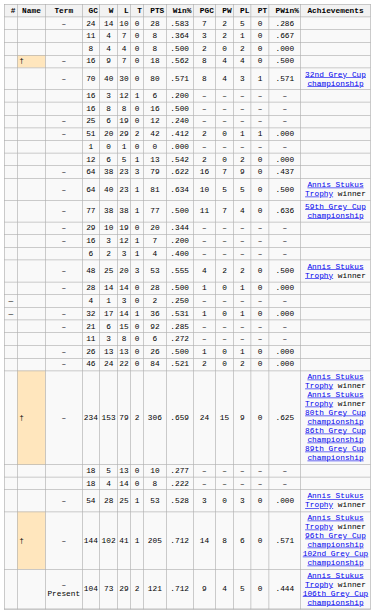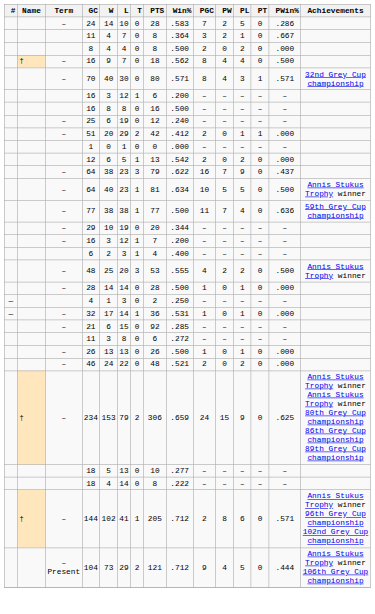 <table class="wikitable sortable" style="text-align:center;">
 <tr>
 <th> #</th>
 <th width=100>Name</th>
 <th>Term</th>
 <th> GC</th>
 <th> W</th>
 <th> L</th>
 <th> T</th>
 <th> PTS</th>
 <th> Win%</th>
 <th> PGC</th>
 <th> PW</th>
 <th> PL</th>
 <th> PT</th>
 <th> PWin%</th>
 <th width=210 class=unsortable>Achievements</th>
 </tr>
 <tr>
 <td></td>
 <td align=left></td>
 <td>–</td>
 <td>24</td>
 <td>14</td>
 <td>10</td>
 <td>0</td>
 <td>28</td>
 <td>.583</td>
 <td>7</td>
 <td>2</td>
 <td>5</td>
 <td>0</td>
 <td>.286</td>
 <td></td>
 </tr>
 <tr>
 <td></td>
 <td align=left></td>
 <td></td>
 <td>11</td>
 <td>4</td>
 <td>7</td>
 <td>0</td>
 <td>8</td>
 <td>.364</td>
 <td>3</td>
 <td>2</td>
 <td>1</td>
 <td>0</td>
 <td>.667</td>
 <td></td>
 </tr>
 <tr>
 <td></td>
 <td align=left></td>
 <td></td>
 <td>8</td>
 <td>4</td>
 <td>4</td>
 <td>0</td>
 <td>8</td>
 <td>.500</td>
 <td>2</td>
 <td>0</td>
 <td>2</td>
 <td>0</td>
 <td>.000</td>
 <td></td>
 </tr>
 <tr>
 <td></td>
 <td align=left style="background-color:#FFE6BD">†</td>
 <td>–</td>
 <td>16</td>
 <td>9</td>
 <td>7</td>
 <td>0</td>
 <td>18</td>
 <td>.562</td>
 <td>8</td>
 <td>4</td>
 <td>4</td>
 <td>0</td>
 <td>.500</td>
 <td></td>
 </tr>
 <tr>
 <td></td>
 <td align=left></td>
 <td>–</td>
 <td>70</td>
 <td>40</td>
 <td>30</td>
 <td>0</td>
 <td>80</td>
 <td>.571</td>
 <td>8</td>
 <td>4</td>
 <td>3</td>
 <td>1</td>
 <td>.571</td>
 <td><a href='#'>32nd Grey Cup</a> <a href='#'>championship</a></td>
 </tr>
 <tr>
 <td></td>
 <td align=left></td>
 <td></td>
 <td>16</td>
 <td>3</td>
 <td>12</td>
 <td>1</td>
 <td>6</td>
 <td>.200</td>
 <td>–</td>
 <td>–</td>
 <td>–</td>
 <td>–</td>
 <td>–</td>
 <td></td>
 </tr>
 <tr>
 <td></td>
 <td align=left></td>
 <td></td>
 <td>16</td>
 <td>8</td>
 <td>8</td>
 <td>0</td>
 <td>16</td>
 <td>.500</td>
 <td>–</td>
 <td>–</td>
 <td>–</td>
 <td>–</td>
 <td>–</td>
 <td></td>
 </tr>
 <tr>
 <td></td>
 <td align=left></td>
 <td>–</td>
 <td>25</td>
 <td>6</td>
 <td>19</td>
 <td>0</td>
 <td>12</td>
 <td>.240</td>
 <td>–</td>
 <td>–</td>
 <td>–</td>
 <td>–</td>
 <td>–</td>
 <td></td>
 </tr>
 <tr>
 <td></td>
 <td align=left></td>
 <td>–</td>
 <td>51</td>
 <td>20</td>
 <td>29</td>
 <td>2</td>
 <td>42</td>
 <td>.412</td>
 <td>2</td>
 <td>0</td>
 <td>1</td>
 <td>1</td>
 <td>.000</td>
 <td></td>
 </tr>
 <tr>
 <td></td>
 <td align=left></td>
 <td></td>
 <td>1</td>
 <td>0</td>
 <td>1</td>
 <td>0</td>
 <td>0</td>
 <td>.000</td>
 <td>–</td>
 <td>–</td>
 <td>–</td>
 <td>–</td>
 <td>–</td>
 <td></td>
 </tr>
 <tr>
 <td></td>
 <td align=left></td>
 <td></td>
 <td>12</td>
 <td>6</td>
 <td>5</td>
 <td>1</td>
 <td>13</td>
 <td>.542</td>
 <td>2</td>
 <td>0</td>
 <td>2</td>
 <td>0</td>
 <td>.000</td>
 <td></td>
 </tr>
 <tr>
 <td></td>
 <td align=left></td>
 <td>–</td>
 <td>64</td>
 <td>38</td>
 <td>23</td>
 <td>3</td>
 <td>79</td>
 <td>.622</td>
 <td>16</td>
 <td>7</td>
 <td>9</td>
 <td>0</td>
 <td>.437</td>
 <td></td>
 </tr>
 <tr>
 <td></td>
 <td align=left></td>
 <td>–</td>
 <td>64</td>
 <td>40</td>
 <td>23</td>
 <td>1</td>
 <td>81</td>
 <td>.634</td>
 <td>10</td>
 <td>5</td>
 <td>5</td>
 <td>0</td>
 <td>.500</td>
 <td> <a href='#'>Annis Stukus Trophy</a> winner</td>
 </tr>
 <tr>
 <td></td>
 <td align=left></td>
 <td>–</td>
 <td>77</td>
 <td>38</td>
 <td>38</td>
 <td>1</td>
 <td>77</td>
 <td>.500</td>
 <td>11</td>
 <td>7</td>
 <td>4</td>
 <td>0</td>
 <td>.636</td>
 <td><a href='#'>59th Grey Cup</a> <a href='#'>championship</a></td>
 </tr>
 <tr>
 <td></td>
 <td align=left></td>
 <td>–</td>
 <td>29</td>
 <td>10</td>
 <td>19</td>
 <td>0</td>
 <td>20</td>
 <td>.344</td>
 <td>–</td>
 <td>–</td>
 <td>–</td>
 <td>–</td>
 <td>–</td>
 <td></td>
 </tr>
 <tr>
 <td></td>
 <td align=left></td>
 <td>–</td>
 <td>16</td>
 <td>3</td>
 <td>12</td>
 <td>1</td>
 <td>7</td>
 <td>.200</td>
 <td>–</td>
 <td>–</td>
 <td>–</td>
 <td>–</td>
 <td>–</td>
 <td></td>
 </tr>
 <tr>
 <td></td>
 <td align=left></td>
 <td></td>
 <td>6</td>
 <td>2</td>
 <td>3</td>
 <td>1</td>
 <td>4</td>
 <td>.400</td>
 <td>–</td>
 <td>–</td>
 <td>–</td>
 <td>–</td>
 <td>–</td>
 <td></td>
 </tr>
 <tr>
 <td></td>
 <td align=left></td>
 <td>–</td>
 <td>48</td>
 <td>25</td>
 <td>20</td>
 <td>3</td>
 <td>53</td>
 <td>.555</td>
 <td>4</td>
 <td>2</td>
 <td>2</td>
 <td>0</td>
 <td>.500</td>
 <td> <a href='#'>Annis Stukus Trophy</a> winner</td>
 </tr>
 <tr>
 <td></td>
 <td align=left></td>
 <td>–</td>
 <td>28</td>
 <td>14</td>
 <td>14</td>
 <td>0</td>
 <td>28</td>
 <td>.500</td>
 <td>1</td>
 <td>0</td>
 <td>1</td>
 <td>0</td>
 <td>.000</td>
 <td></td>
 </tr>
 <tr>
 <td>—</td>
 <td align=left></td>
 <td></td>
 <td>4</td>
 <td>1</td>
 <td>3</td>
 <td>0</td>
 <td>2</td>
 <td>.250</td>
 <td>–</td>
 <td>–</td>
 <td>–</td>
 <td>–</td>
 <td>–</td>
 <td></td>
 </tr>
 <tr>
 <td>—</td>
 <td align=left></td>
 <td>–</td>
 <td>32</td>
 <td>17</td>
 <td>14</td>
 <td>1</td>
 <td>36</td>
 <td>.531</td>
 <td>1</td>
 <td>0</td>
 <td>1</td>
 <td>0</td>
 <td>.000</td>
 <td></td>
 </tr>
 <tr>
 <td></td>
 <td align=left></td>
 <td>–</td>
 <td>21</td>
 <td>6</td>
 <td>15</td>
 <td>0</td>
 <td>92</td>
 <td>.285</td>
 <td>–</td>
 <td>–</td>
 <td>–</td>
 <td>–</td>
 <td>–</td>
 <td></td>
 </tr>
 <tr>
 <td></td>
 <td align=left></td>
 <td></td>
 <td>11</td>
 <td>3</td>
 <td>8</td>
 <td>0</td>
 <td>6</td>
 <td>.272</td>
 <td>–</td>
 <td>–</td>
 <td>–</td>
 <td>–</td>
 <td>–</td>
 <td></td>
 </tr>
 <tr>
 <td></td>
 <td align=left></td>
 <td>–</td>
 <td>26</td>
 <td>13</td>
 <td>13</td>
 <td>0</td>
 <td>26</td>
 <td>.500</td>
 <td>1</td>
 <td>0</td>
 <td>1</td>
 <td>0</td>
 <td>.000</td>
 <td></td>
 </tr>
 <tr>
 <td></td>
 <td align=left></td>
 <td>–</td>
 <td>46</td>
 <td>24</td>
 <td>22</td>
 <td>0</td>
-<td>84</td>
+<td>48</td>
 <td>.521</td>
 <td>2</td>
 <td>0</td>
 <td>2</td>
 <td>0</td>
 <td>.000</td>
 <td></td>
 </tr>
 <tr>
 <td></td>
 <td align=left style="background-color:#FFE6BD">†</td>
 <td>–</td>
 <td>234</td>
 <td>153</td>
 <td>79</td>
 <td>2</td>
 <td>306</td>
 <td>.659</td>
 <td>24</td>
 <td>15</td>
 <td>9</td>
 <td>0</td>
 <td>.625</td>
 <td> <a href='#'>Annis Stukus Trophy</a> winner<br> <a href='#'>Annis Stukus Trophy</a> winner<br><a href='#'>80th Grey Cup</a> <a href='#'>championship</a><br><a href='#'>86th Grey Cup</a> <a href='#'>championship</a><br><a href='#'>89th Grey Cup</a> <a href='#'>championship</a></td>
 </tr>
 <tr>
 <td></td>
 <td align=left></td>
 <td></td>
 <td>18</td>
 <td>5</td>
 <td>13</td>
 <td>0</td>
 <td>10</td>
 <td>.277</td>
 <td>–</td>
 <td>–</td>
 <td>–</td>
 <td>–</td>
 <td>–</td>
 <td></td>
 </tr>
 <tr>
 <td></td>
 <td align=left></td>
 <td></td>
 <td>18</td>
 <td>4</td>
 <td>14</td>
 <td>0</td>
 <td>8</td>
 <td>.222</td>
 <td>–</td>
 <td>–</td>
 <td>–</td>
 <td>–</td>
 <td>–</td>
 <td></td>
 </tr>
 <tr>
 <td></td>
-<td align=left></td>
-<td>–</td>
-<td>54</td>
-<td>28</td>
-<td>25</td>
-<td>1</td>
-<td>53</td>
-<td>.528</td>
-<td>3</td>
-<td>0</td>
-<td>3</td>
-<td>0</td>
-<td>.000</td>
-<td> <a href='#'>Annis Stukus Trophy</a> winner</td>
-</tr>
-<tr>
-<td></td>
 <td align=left style="background-color:#FFE6BD">†</td>
 <td>–</td>
 <td>144</td>
 <td>102</td>
 <td>41</td>
 <td>1</td>
 <td>205</td>
 <td>.712</td>
-<td>14</td>
+<td>2</td>
 <td>8</td>
 <td>6</td>
 <td>0</td>
 <td>.571</td>
 <td> <a href='#'>Annis Stukus Trophy</a> winner<br><a href='#'>96th Grey Cup</a> <a href='#'>championship</a><br><a href='#'>102nd Grey Cup</a> <a href='#'>championship</a></td>
 </tr>
 <tr>
 <td></td>
 <td align=left></td>
 <td>–Present</td>
 <td>104</td>
 <td>73</td>
 <td>29</td>
 <td>2</td>
 <td>121</td>
 <td>.712</td>
 <td>9</td>
 <td>4</td>
 <td>5</td>
 <td>0</td>
 <td>.444</td>
 <td> <a href='#'>Annis Stukus Trophy</a> winner<br><a href='#'>106th Grey Cup</a> <a href='#'>championship</a></td>
 </tr>
 <tr>
 </tr>
 </table>
